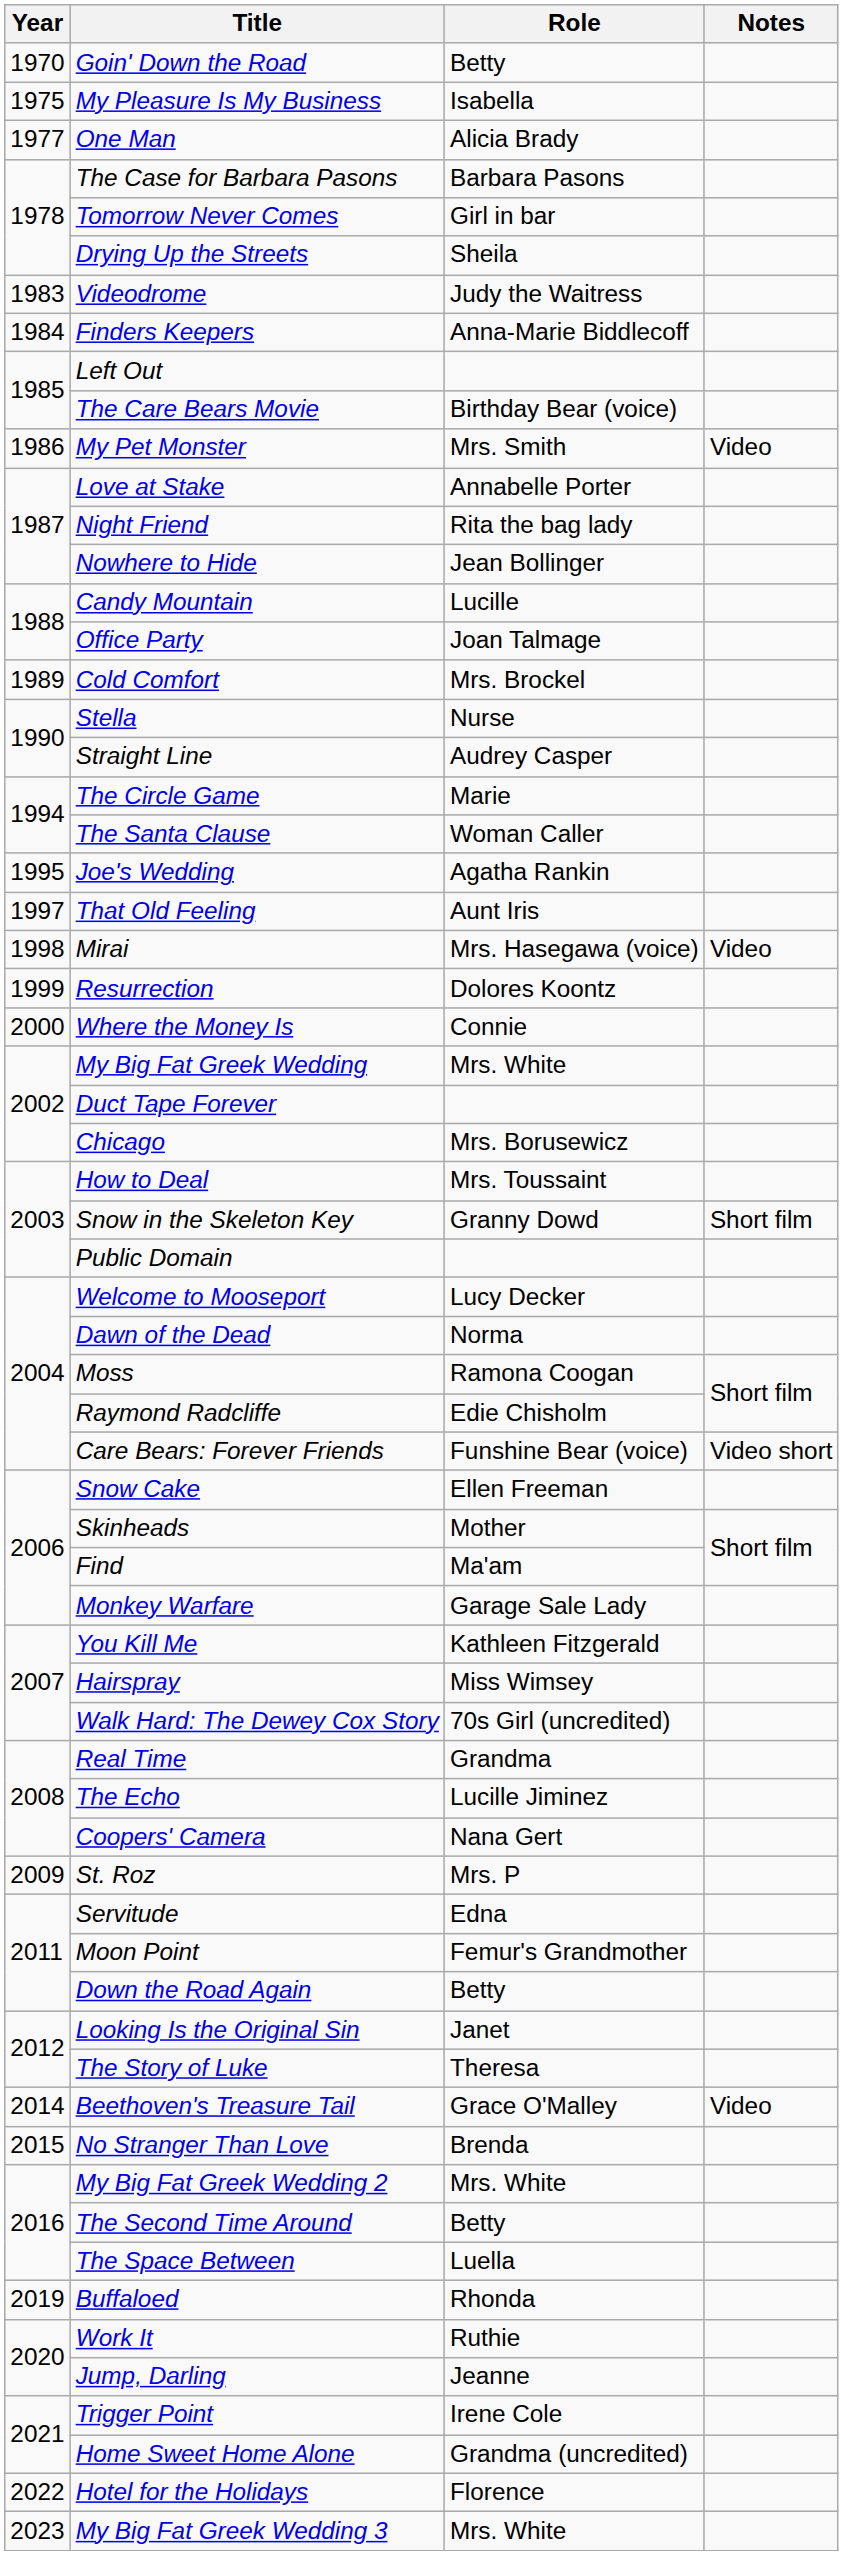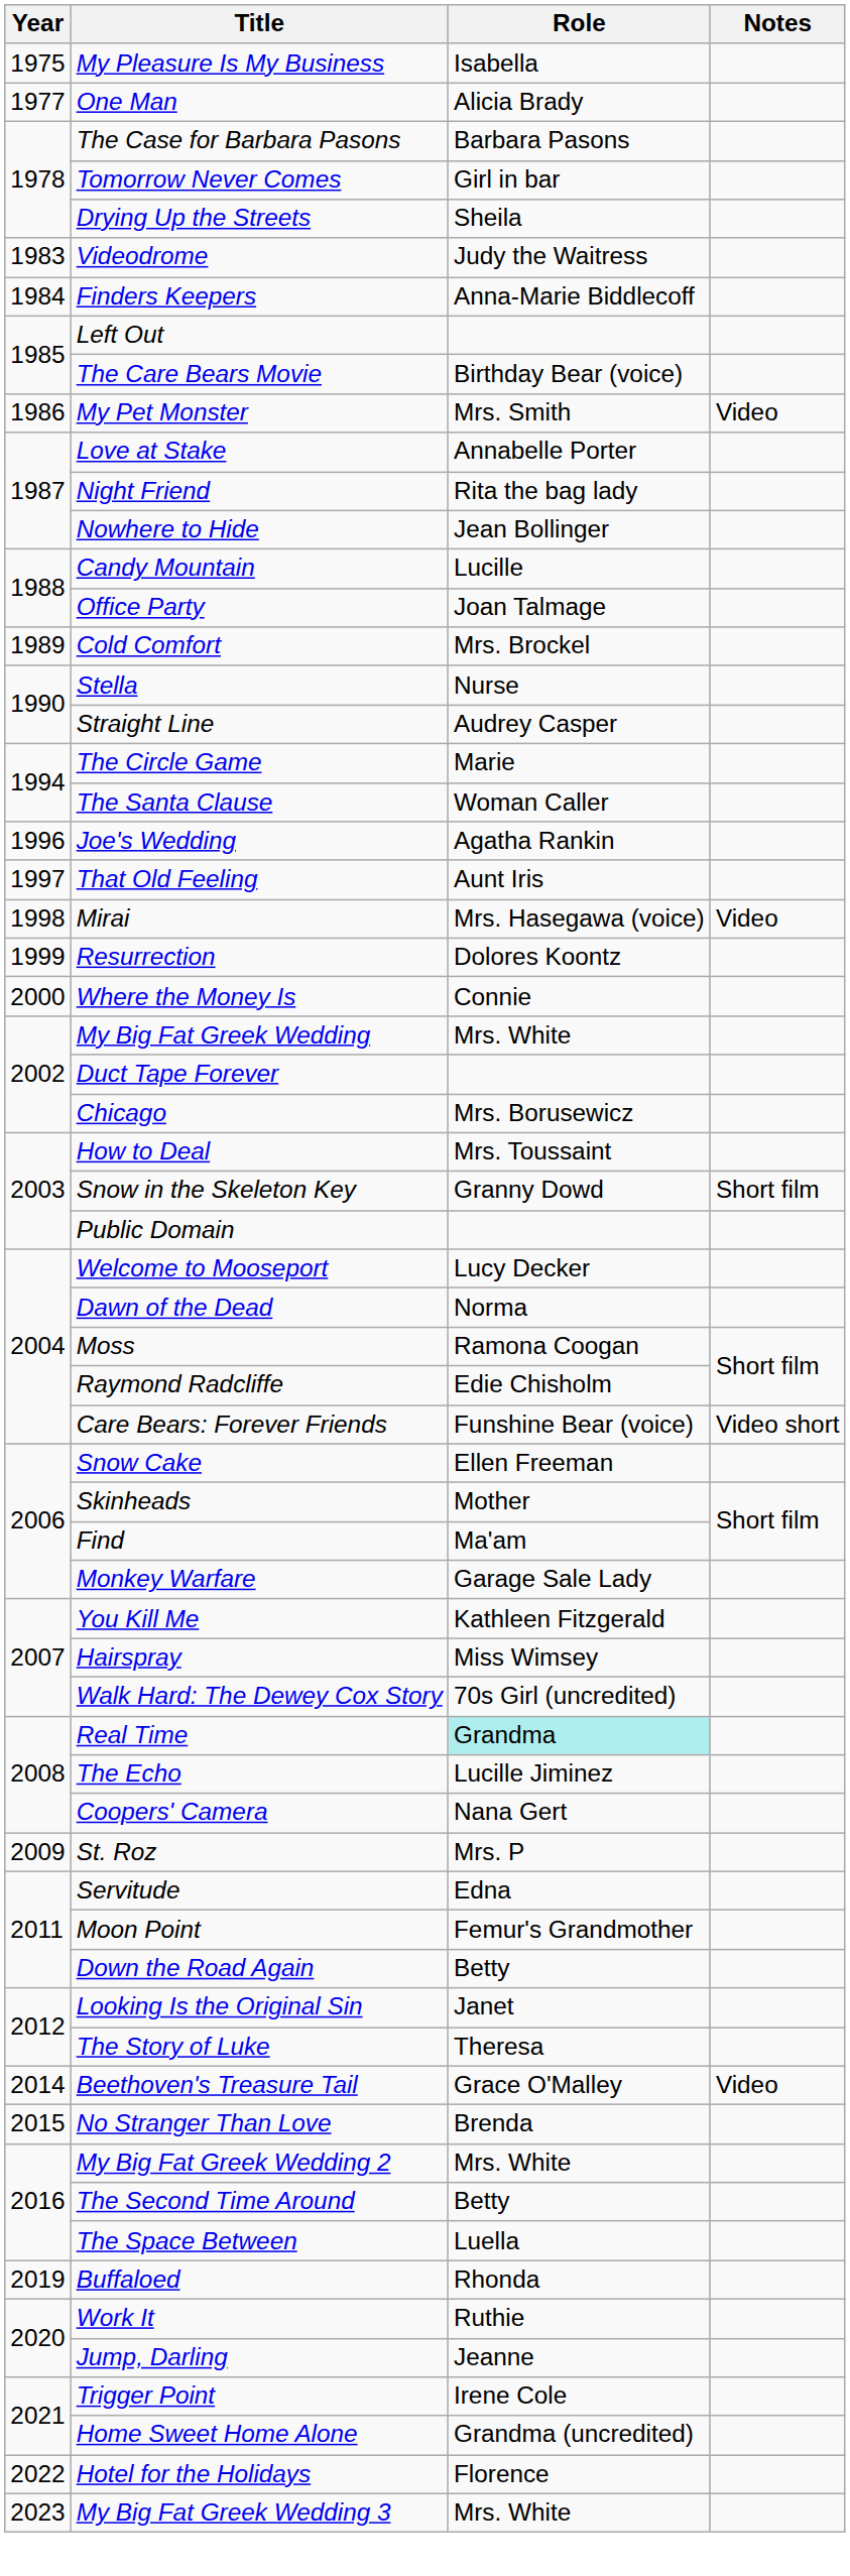 <table class="wikitable sortable">
 <tr>
 <th>Year</th>
 <th>Title</th>
 <th>Role</th>
 <th class=unsortable>Notes</th>
-</tr>
-<tr>
-<td>1970</td>
-<td><em><a href='#'>Goin' Down the Road</a></em></td>
-<td>Betty</td>
-<td></td>
 </tr>
 <tr>
 <td>1975</td>
 <td><em><a href='#'>My Pleasure Is My Business</a></em></td>
 <td>Isabella</td>
 <td></td>
 </tr>
 <tr>
 <td>1977</td>
 <td><em><a href='#'>One Man</a></em></td>
 <td>Alicia Brady</td>
 <td></td>
 </tr>
 <tr>
 <td rowspan=3>1978</td>
 <td data-sort-value="Case for Barbara Pasons, The"><em>The Case for Barbara Pasons</em></td>
 <td>Barbara Pasons</td>
 <td></td>
 </tr>
 <tr>
 <td><em><a href='#'>Tomorrow Never Comes</a></em></td>
 <td>Girl in bar</td>
 <td></td>
 </tr>
 <tr>
 <td><em><a href='#'>Drying Up the Streets</a></em></td>
 <td>Sheila</td>
 <td></td>
 </tr>
 <tr>
 <td>1983</td>
 <td><em><a href='#'>Videodrome</a></em></td>
 <td>Judy the Waitress</td>
 <td></td>
 </tr>
 <tr>
 <td>1984</td>
 <td><em><a href='#'>Finders Keepers</a></em></td>
 <td>Anna-Marie Biddlecoff</td>
 <td></td>
 </tr>
 <tr>
 <td rowspan=2>1985</td>
 <td><em>Left Out</em></td>
 <td></td>
 <td></td>
 </tr>
 <tr>
 <td data-sort-value="Care Bears Movie, The"><em><a href='#'>The Care Bears Movie</a></em></td>
 <td>Birthday Bear (voice)</td>
 <td></td>
 </tr>
 <tr>
 <td>1986</td>
 <td><em><a href='#'>My Pet Monster</a></em></td>
 <td>Mrs. Smith</td>
 <td>Video</td>
 </tr>
 <tr>
 <td rowspan=3>1987</td>
 <td><em><a href='#'>Love at Stake</a></em></td>
 <td>Annabelle Porter</td>
 <td></td>
 </tr>
 <tr>
 <td><em><a href='#'>Night Friend</a></em></td>
 <td>Rita the bag lady</td>
 <td></td>
 </tr>
 <tr>
 <td><em><a href='#'>Nowhere to Hide</a></em></td>
 <td>Jean Bollinger</td>
 <td></td>
 </tr>
 <tr>
 <td rowspan=2>1988</td>
 <td><em><a href='#'>Candy Mountain</a></em></td>
 <td>Lucille</td>
 <td></td>
 </tr>
 <tr>
 <td><em><a href='#'>Office Party</a></em></td>
 <td>Joan Talmage</td>
 <td></td>
 </tr>
 <tr>
 <td>1989</td>
 <td><em><a href='#'>Cold Comfort</a></em></td>
 <td>Mrs. Brockel</td>
 <td></td>
 </tr>
 <tr>
 <td rowspan=2>1990</td>
 <td><em><a href='#'>Stella</a></em></td>
 <td>Nurse</td>
 <td></td>
 </tr>
 <tr>
 <td><em>Straight Line</em></td>
 <td>Audrey Casper</td>
 <td></td>
 </tr>
 <tr>
 <td rowspan=2>1994</td>
 <td data-sort-value="Circle Game, The"><em><a href='#'>The Circle Game</a></em></td>
 <td>Marie</td>
 <td></td>
 </tr>
 <tr>
 <td data-sort-value="Santa Clause, The"><em><a href='#'>The Santa Clause</a></em></td>
 <td>Woman Caller</td>
 <td></td>
 </tr>
 <tr>
-<td>1995</td>
+<td>1996</td>
 <td><em><a href='#'>Joe's Wedding</a></em></td>
 <td>Agatha Rankin</td>
 <td></td>
 </tr>
 <tr>
 <td>1997</td>
 <td><em><a href='#'>That Old Feeling</a></em></td>
 <td>Aunt Iris</td>
 <td></td>
 </tr>
 <tr>
 <td>1998</td>
 <td><em>Mirai</em></td>
 <td>Mrs. Hasegawa (voice)</td>
 <td>Video</td>
 </tr>
 <tr>
 <td>1999</td>
 <td><em><a href='#'>Resurrection</a></em></td>
 <td>Dolores Koontz</td>
 <td></td>
 </tr>
 <tr>
 <td>2000</td>
 <td><em><a href='#'>Where the Money Is</a></em></td>
 <td>Connie</td>
 <td></td>
 </tr>
 <tr>
 <td rowspan=3>2002</td>
 <td><em><a href='#'>My Big Fat Greek Wedding</a></em></td>
 <td>Mrs. White</td>
 <td></td>
 </tr>
 <tr>
 <td><em><a href='#'>Duct Tape Forever</a></em></td>
 <td></td>
 <td></td>
 </tr>
 <tr>
 <td><em><a href='#'>Chicago</a></em></td>
 <td>Mrs. Borusewicz</td>
 <td></td>
 </tr>
 <tr>
 <td rowspan=3>2003</td>
 <td><em><a href='#'>How to Deal</a></em></td>
 <td>Mrs. Toussaint</td>
 <td></td>
 </tr>
 <tr>
 <td><em>Snow in the Skeleton Key</em></td>
 <td>Granny Dowd</td>
 <td>Short film</td>
 </tr>
 <tr>
 <td><em>Public Domain</em></td>
 <td></td>
 <td></td>
 </tr>
 <tr>
 <td rowspan=5>2004</td>
 <td><em><a href='#'>Welcome to Mooseport</a></em></td>
 <td>Lucy Decker</td>
 <td></td>
 </tr>
 <tr>
 <td><em><a href='#'>Dawn of the Dead</a></em></td>
 <td>Norma</td>
 <td></td>
 </tr>
 <tr>
 <td><em>Moss</em></td>
 <td>Ramona Coogan</td>
 <td rowspan=2>Short film</td>
 </tr>
 <tr>
 <td><em>Raymond Radcliffe</em></td>
 <td>Edie Chisholm</td>
 </tr>
 <tr>
 <td><em>Care Bears: Forever Friends</em></td>
 <td>Funshine Bear (voice)</td>
 <td>Video short</td>
 </tr>
 <tr>
 <td rowspan=4>2006</td>
 <td><em><a href='#'>Snow Cake</a></em></td>
 <td>Ellen Freeman</td>
 <td></td>
 </tr>
 <tr>
 <td><em>Skinheads</em></td>
 <td>Mother</td>
 <td rowspan=2>Short film</td>
 </tr>
 <tr>
 <td><em>Find</em></td>
 <td>Ma'am</td>
 </tr>
 <tr>
 <td><em><a href='#'>Monkey Warfare</a></em></td>
 <td>Garage Sale Lady</td>
 <td></td>
 </tr>
 <tr>
 <td rowspan=3>2007</td>
 <td><em><a href='#'>You Kill Me</a></em></td>
 <td>Kathleen Fitzgerald</td>
 <td></td>
 </tr>
 <tr>
 <td><em><a href='#'>Hairspray</a></em></td>
 <td>Miss Wimsey</td>
 <td></td>
 </tr>
 <tr>
 <td><em><a href='#'>Walk Hard: The Dewey Cox Story</a></em></td>
 <td>70s Girl (uncredited)</td>
 <td></td>
 </tr>
 <tr>
 <td rowspan=3>2008</td>
 <td><em><a href='#'>Real Time</a></em></td>
-<td>Grandma</td>
+<td style="background: paleturquoise;">Grandma</td>
 <td></td>
 </tr>
 <tr>
 <td data-sort-value="Echo, The"><em><a href='#'>The Echo</a></em></td>
 <td>Lucille Jiminez</td>
 <td></td>
 </tr>
 <tr>
 <td><em><a href='#'>Coopers' Camera</a></em></td>
 <td>Nana Gert</td>
 <td></td>
 </tr>
 <tr>
 <td>2009</td>
 <td><em>St. Roz</em></td>
 <td>Mrs. P</td>
 <td></td>
 </tr>
 <tr>
 <td rowspan=3>2011</td>
 <td><em>Servitude</em></td>
 <td>Edna</td>
 <td></td>
 </tr>
 <tr>
 <td><em>Moon Point</em></td>
 <td>Femur's Grandmother</td>
 <td></td>
 </tr>
 <tr>
 <td><em><a href='#'>Down the Road Again</a></em></td>
 <td>Betty</td>
 <td></td>
 </tr>
 <tr>
 <td rowspan=2>2012</td>
 <td><em><a href='#'>Looking Is the Original Sin</a></em></td>
 <td>Janet</td>
 <td></td>
 </tr>
 <tr>
 <td data-sort-value="Story of Luke, The"><em><a href='#'>The Story of Luke</a></em></td>
 <td>Theresa</td>
 <td></td>
 </tr>
 <tr>
 <td>2014</td>
 <td><em><a href='#'>Beethoven's Treasure Tail</a></em></td>
 <td>Grace O'Malley</td>
 <td>Video</td>
 </tr>
 <tr>
 <td>2015</td>
 <td><em><a href='#'>No Stranger Than Love</a></em></td>
 <td>Brenda</td>
 <td></td>
 </tr>
 <tr>
 <td rowspan=3>2016</td>
 <td><em><a href='#'>My Big Fat Greek Wedding 2</a></em></td>
 <td>Mrs. White</td>
 <td></td>
 </tr>
 <tr>
 <td data-sort-value="Second Time Around, The"><em><a href='#'>The Second Time Around</a></em></td>
 <td>Betty</td>
 <td></td>
 </tr>
 <tr>
 <td data-sort-value="Space Between, The"><em><a href='#'>The Space Between</a></em></td>
 <td>Luella</td>
 <td></td>
 </tr>
 <tr>
 <td>2019</td>
 <td><em><a href='#'>Buffaloed</a></em></td>
 <td>Rhonda</td>
 <td></td>
 </tr>
 <tr>
 <td rowspan=2>2020</td>
 <td><em><a href='#'>Work It</a></em></td>
 <td>Ruthie</td>
 <td></td>
 </tr>
 <tr>
 <td><em><a href='#'>Jump, Darling</a></em></td>
 <td>Jeanne</td>
 <td></td>
 </tr>
 <tr>
 <td rowspan=2>2021</td>
 <td><em><a href='#'>Trigger Point</a></em></td>
 <td>Irene Cole</td>
 <td></td>
 </tr>
 <tr>
 <td><em><a href='#'>Home Sweet Home Alone</a></em></td>
 <td>Grandma (uncredited)</td>
 <td></td>
 </tr>
 <tr>
 <td>2022</td>
 <td><em><a href='#'>Hotel for the Holidays</a></em></td>
 <td>Florence</td>
 <td></td>
 </tr>
 <tr>
 <td>2023</td>
 <td><em><a href='#'>My Big Fat Greek Wedding 3</a></em></td>
 <td>Mrs. White</td>
 <td></td>
 </tr>
 </table>
